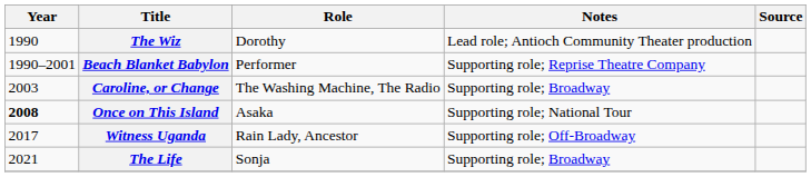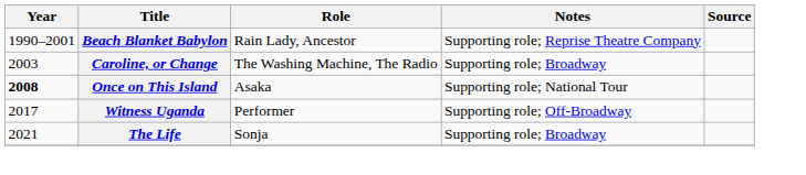 <table class="wikitable sortable plainrowheaders">
 <tr>
 <th scope="col">Year</th>
 <th scope="col">Title</th>
 <th scope="col">Role</th>
 <th scope="col" class="unsortable">Notes</th>
 <th scope="col" class="unsortable">Source</th>
 </tr>
 <tr>
-<td>1990</td>
-<th scope="row"><em><a href='#'>The Wiz</a></em></th>
-<td>Dorothy</td>
-<td>Lead role; Antioch Community Theater production</td>
-<td><div></div></td>
-</tr>
-<tr>
 <td>1990–2001</td>
 <th scope="row"><em><a href='#'>Beach Blanket Babylon</a></em></th>
-<td>Performer</td>
+<td>Rain Lady, Ancestor</td>
 <td>Supporting role; <a href='#'>Reprise Theatre Company</a></td>
 <td><div></div></td>
 </tr>
 <tr>
 <td>2003</td>
 <th scope="row"><em><a href='#'>Caroline, or Change</a></em></th>
 <td>The Washing Machine, The Radio</td>
 <td>Supporting role; <a href='#'>Broadway</a></td>
 <td><div></div></td>
 </tr>
 <tr>
 <td><strong>2008</strong></td>
 <th scope="row"><em><a href='#'>Once on This Island</a></em></th>
 <td>Asaka</td>
 <td>Supporting role; National Tour</td>
 <td><div></div></td>
 </tr>
 <tr>
 <td>2017</td>
 <th scope="row"><em><a href='#'>Witness Uganda</a></em></th>
-<td>Rain Lady, Ancestor</td>
+<td>Performer</td>
 <td>Supporting role; <a href='#'>Off-Broadway</a></td>
 <td><div></div></td>
 </tr>
 <tr>
 <td>2021</td>
 <th scope="row"><em><a href='#'>The Life</a></em></th>
 <td>Sonja</td>
 <td>Supporting role; <a href='#'>Broadway</a></td>
 <td><div></div></td>
 </tr>
 <tr>
 </tr>
 </table>
